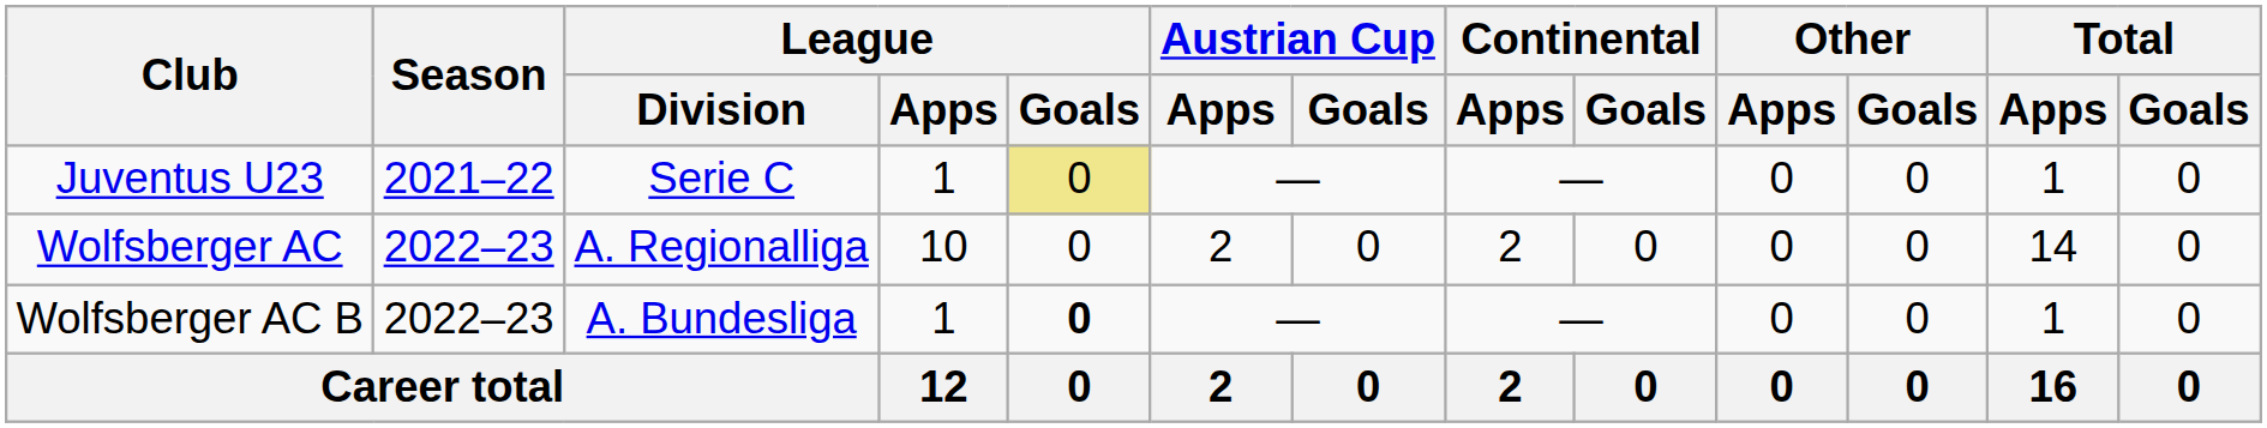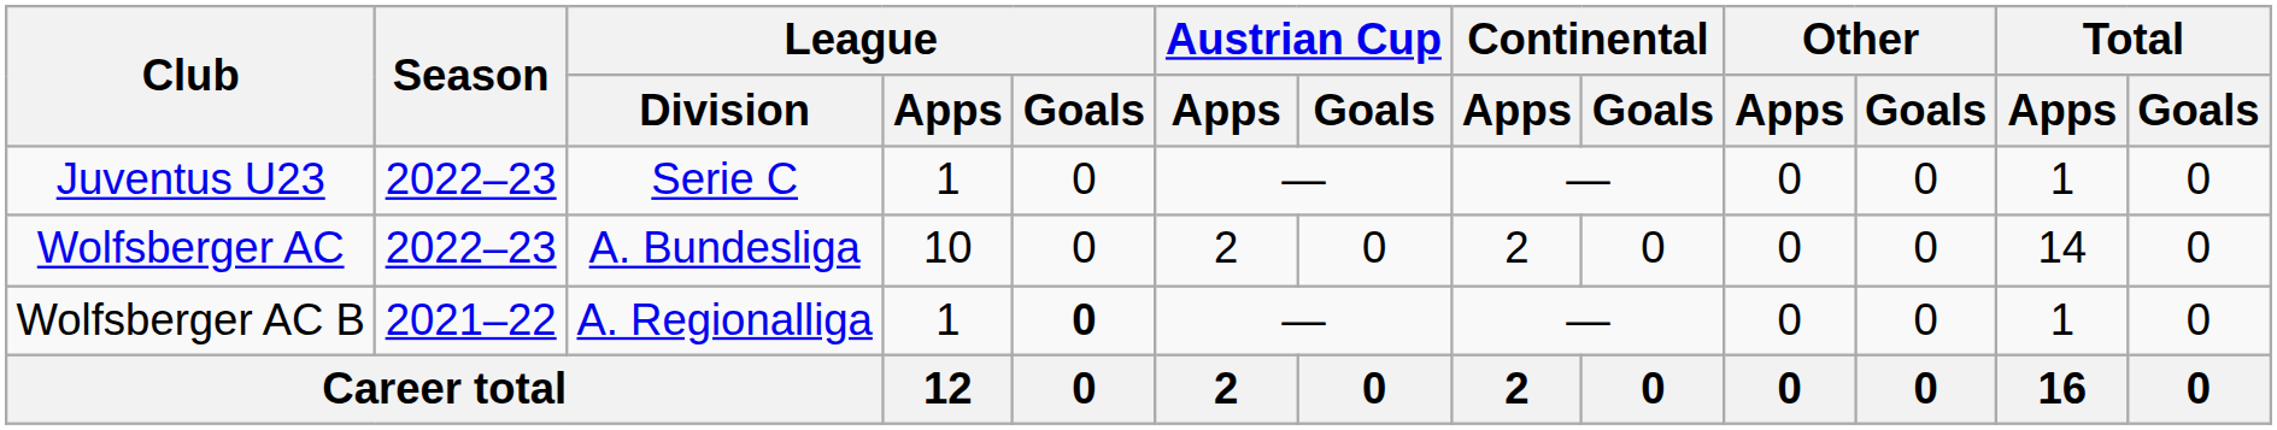 <table class="wikitable" style="text-align:center">
 <tr>
 <th rowspan="2">Club</th>
 <th rowspan="2">Season</th>
 <th colspan="3">League</th>
 <th colspan="2"><a href='#'>Austrian Cup</a></th>
 <th colspan="2">Continental</th>
 <th colspan="2">Other</th>
 <th colspan="2">Total</th>
 </tr>
 <tr>
 <th>Division</th>
 <th>Apps</th>
 <th>Goals</th>
 <th>Apps</th>
 <th>Goals</th>
 <th>Apps</th>
 <th>Goals</th>
 <th>Apps</th>
 <th>Goals</th>
 <th>Apps</th>
 <th>Goals</th>
 </tr>
 <tr>
 <td><a href='#'>Juventus U23</a></td>
-<td><a href='#'>2021–22</a></td>
+<td><a href='#'>2022–23</a></td>
 <td><a href='#'>Serie C</a></td>
 <td>1</td>
-<td style="background: khaki;">0</td>
+<td>0</td>
 <td colspan="2">—</td>
 <td colspan="2">—</td>
 <td>0</td>
 <td>0</td>
 <td>1</td>
 <td>0</td>
 </tr>
 <tr>
 <td><a href='#'>Wolfsberger AC</a></td>
 <td><a href='#'>2022–23</a></td>
-<td><a href='#'>A. Regionalliga</a></td>
+<td><a href='#'>A. Bundesliga</a></td>
 <td>10</td>
 <td>0</td>
 <td>2</td>
 <td>0</td>
 <td>2</td>
 <td>0</td>
 <td>0</td>
 <td>0</td>
 <td>14</td>
 <td>0</td>
 </tr>
 <tr>
 <td>Wolfsberger AC B</td>
-<td>2022–23</td>
-<td><a href='#'>A. Bundesliga</a></td>
+<td><a href='#'>2021–22</a></td>
+<td><a href='#'>A. Regionalliga</a></td>
 <td>1</td>
 <td><strong>0</strong></td>
 <td colspan="2">—</td>
 <td colspan="2">—</td>
 <td>0</td>
 <td>0</td>
 <td>1</td>
 <td>0</td>
 </tr>
 <tr>
 <th colspan="3">Career total</th>
 <th>12</th>
 <th>0</th>
 <th>2</th>
 <th>0</th>
 <th>2</th>
 <th>0</th>
 <th>0</th>
 <th>0</th>
 <th>16</th>
 <th>0</th>
 </tr>
 </table>
